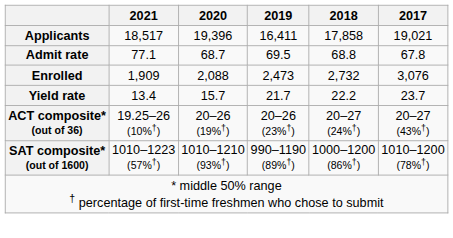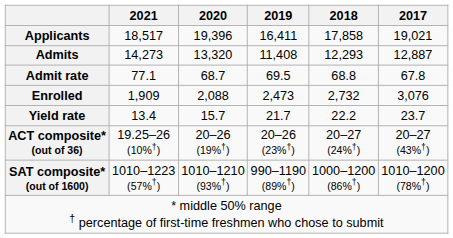 <table class="wikitable" style="text-align:center; float:left; font-size:90%; margin:10px;">
 <tr>
 <th></th>
 <th>2021</th>
 <th>2020</th>
 <th>2019</th>
 <th>2018</th>
 <th>2017</th>
 </tr>
 <tr>
 <th>Applicants</th>
 <td>18,517</td>
 <td>19,396</td>
 <td>16,411</td>
 <td>17,858</td>
 <td>19,021</td>
+</tr>
+<tr>
+<th>Admits</th>
+<td>14,273</td>
+<td>13,320</td>
+<td>11,408</td>
+<td>12,293</td>
+<td>12,887</td>
 </tr>
 <tr>
 <th>Admit rate</th>
 <td>77.1</td>
 <td>68.7</td>
 <td>69.5</td>
 <td>68.8</td>
 <td>67.8</td>
 </tr>
 <tr>
 <th>Enrolled</th>
 <td>1,909</td>
 <td>2,088</td>
 <td>2,473</td>
 <td>2,732</td>
 <td>3,076</td>
 </tr>
 <tr>
 <th>Yield rate</th>
 <td>13.4</td>
 <td>15.7</td>
 <td>21.7</td>
 <td>22.2</td>
 <td>23.7</td>
 </tr>
 <tr>
 <th>ACT composite*<br><small>(out of 36)</small></th>
 <td>19.25–26<br><small>(10%<sup>†</sup>)</small></td>
 <td>20–26<br><small>(19%<sup>†</sup>)</small></td>
 <td>20–26<br><small>(23%<sup>†</sup>)</small></td>
 <td>20–27<br><small>(24%<sup>†</sup>)</small></td>
 <td>20–27<br><small>(43%<sup>†</sup>)</small></td>
 </tr>
 <tr>
 <th>SAT composite*<br><small>(out of 1600)</small></th>
 <td>1010–1223<br><small>(57%<sup>†</sup>)</small></td>
 <td>1010–1210<br><small>(93%<sup>†</sup>)</small></td>
 <td>990–1190<br><small>(89%<sup>†</sup>)</small></td>
 <td>1000–1200<br><small>(86%<sup>†</sup>)</small></td>
 <td>1010–1200<br><small>(78%<sup>†</sup>)</small></td>
 </tr>
 <tr>
 <td colspan=6>* middle 50% range<br> <sup>†</sup> percentage of first-time freshmen who chose to submit</td>
 </tr>
 </table>
